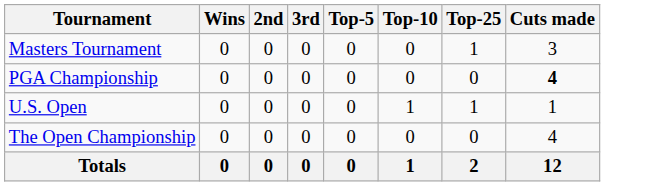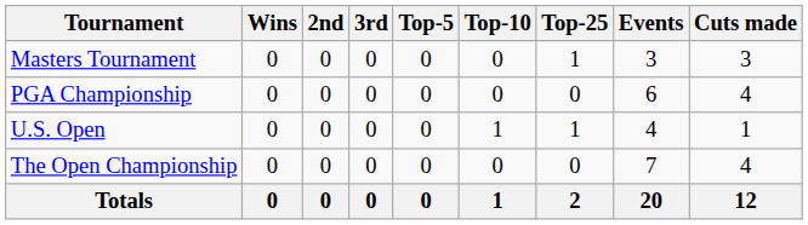 <table class=wikitable style=text-align:center>
 <tr>
 <th>Tournament</th>
 <th>Wins</th>
 <th>2nd</th>
 <th>3rd</th>
 <th>Top-5</th>
 <th>Top-10</th>
 <th>Top-25</th>
+<th>Events</th>
 <th>Cuts made</th>
 </tr>
 <tr>
 <td align=left><a href='#'>Masters Tournament</a></td>
 <td>0</td>
 <td>0</td>
 <td>0</td>
 <td>0</td>
 <td>0</td>
 <td>1</td>
 <td>3</td>
+<td>3</td>
 </tr>
 <tr>
 <td align=left><a href='#'>PGA Championship</a></td>
 <td>0</td>
 <td>0</td>
 <td>0</td>
 <td>0</td>
 <td>0</td>
 <td>0</td>
-<td><strong>4</strong></td>
+<td>6</td>
+<td>4</td>
 </tr>
 <tr>
 <td align=left><a href='#'>U.S. Open</a></td>
 <td>0</td>
 <td>0</td>
 <td>0</td>
 <td>0</td>
 <td>1</td>
 <td>1</td>
+<td>4</td>
 <td>1</td>
 </tr>
 <tr>
 <td align=left><a href='#'>The Open Championship</a></td>
 <td>0</td>
 <td>0</td>
 <td>0</td>
 <td>0</td>
 <td>0</td>
 <td>0</td>
+<td>7</td>
 <td>4</td>
 </tr>
 <tr>
 <th>Totals</th>
 <th>0</th>
 <th>0</th>
 <th>0</th>
 <th>0</th>
 <th>1</th>
 <th>2</th>
+<th>20</th>
 <th>12</th>
 </tr>
 </table>
